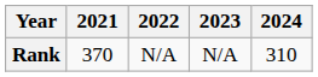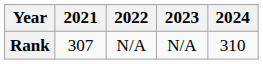 <table class="wikitable alternance" style="text-align:center;">
 <tr>
 <th scope="col" width="40px" bgcolor="#DFDFDF">Year</th>
 <th scope="col" width="40px" bgcolor="#DFDFDF">2021</th>
 <th scope="col" width="40px" bgcolor="#DFDFDF">2022</th>
 <th scope="col" width="40px" bgcolor="#DFDFDF">2023</th>
 <th scope="col" width="40px" bgcolor="#DFDFDF">2024</th>
 </tr>
 <tr>
 <th scope="row">Rank</th>
-<td>370</td>
+<td>307</td>
 <td>N/A</td>
 <td>N/A</td>
 <td>310</td>
 </tr>
 </table>
